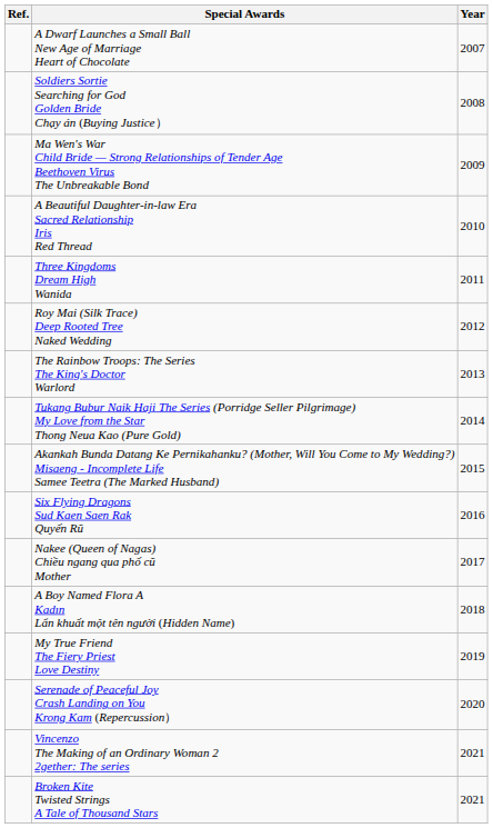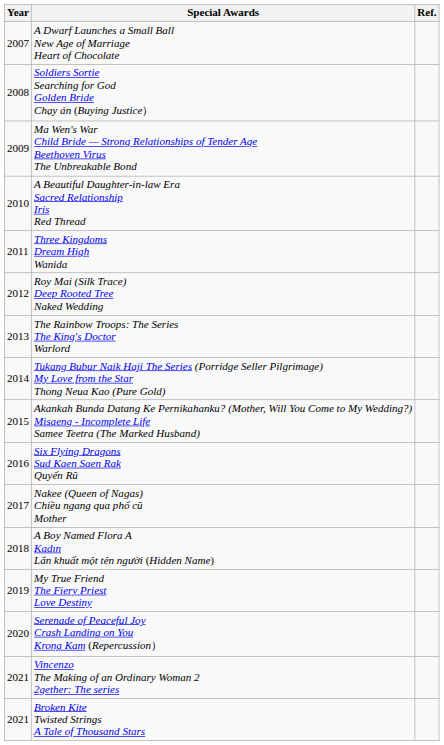 <table class="wikitable sortable">
 <tr>
+<th>Year</th>
+<th>Special Awards</th>
 <th>Ref.</th>
-<th>Special Awards</th>
-<th>Year</th>
 </tr>
 <tr>
+<td>2007</td>
+<td> <em>A Dwarf Launches a Small Ball</em><br> <em>New Age of Marriage</em><br> <em>Heart of Chocolate</em></td>
 <td></td>
-<td> <em>A Dwarf Launches a Small Ball</em><br> <em>New Age of Marriage</em><br> <em>Heart of Chocolate</em></td>
-<td>2007</td>
 </tr>
 <tr>
+<td>2008</td>
+<td> <em><a href='#'>Soldiers Sortie</a></em><br> <em>Searching for God</em><br> <em><a href='#'>Golden Bride</a></em><br> <em>Chạy án</em> (<em>Buying Justice</em>）</td>
 <td></td>
-<td> <em><a href='#'>Soldiers Sortie</a></em><br> <em>Searching for God</em><br> <em><a href='#'>Golden Bride</a></em><br> <em>Chạy án</em> (<em>Buying Justice</em>）</td>
-<td>2008</td>
 </tr>
 <tr>
+<td>2009</td>
+<td> <em>Ma Wen's War</em><br> <em><a href='#'>Child Bride — Strong Relationships of Tender Age</a></em><br> <em><a href='#'>Beethoven Virus</a></em><br> <em>The Unbreakable Bond</em></td>
 <td></td>
-<td> <em>Ma Wen's War</em><br> <em><a href='#'>Child Bride — Strong Relationships of Tender Age</a></em><br> <em><a href='#'>Beethoven Virus</a></em><br> <em>The Unbreakable Bond</em></td>
-<td>2009</td>
 </tr>
 <tr>
+<td>2010</td>
+<td> <em>A Beautiful Daughter-in-law Era</em><br> <em><a href='#'>Sacred Relationship</a></em><br> <em><a href='#'>Iris</a></em><br> <em>Red Thread</em></td>
 <td></td>
-<td> <em>A Beautiful Daughter-in-law Era</em><br> <em><a href='#'>Sacred Relationship</a></em><br> <em><a href='#'>Iris</a></em><br> <em>Red Thread</em></td>
-<td>2010</td>
 </tr>
 <tr>
+<td>2011</td>
+<td> <em><a href='#'>Three Kingdoms</a></em><br> <em><a href='#'>Dream High</a></em><br> <em>Wanida</em></td>
 <td></td>
-<td> <em><a href='#'>Three Kingdoms</a></em><br> <em><a href='#'>Dream High</a></em><br> <em>Wanida</em></td>
-<td>2011</td>
 </tr>
 <tr>
+<td>2012</td>
+<td> <em>Roy Mai (Silk Trace)</em><br> <em><a href='#'>Deep Rooted Tree</a></em><br> <em>Naked Wedding</em></td>
 <td></td>
-<td> <em>Roy Mai (Silk Trace)</em><br> <em><a href='#'>Deep Rooted Tree</a></em><br> <em>Naked Wedding</em></td>
-<td>2012</td>
 </tr>
 <tr>
+<td>2013</td>
+<td> <em>The Rainbow Troops: The Series</em><br> <em><a href='#'>The King's Doctor</a></em><br> <em>Warlord</em></td>
 <td></td>
-<td> <em>The Rainbow Troops: The Series</em><br> <em><a href='#'>The King's Doctor</a></em><br> <em>Warlord</em></td>
-<td>2013</td>
 </tr>
 <tr>
+<td>2014</td>
+<td> <em><a href='#'>Tukang Bubur Naik Haji The Series</a> (Porridge Seller Pilgrimage)</em><br> <em><a href='#'>My Love from the Star</a></em> <br> <em>Thong Neua Kao (Pure Gold)</em></td>
 <td></td>
-<td> <em><a href='#'>Tukang Bubur Naik Haji The Series</a> (Porridge Seller Pilgrimage)</em><br> <em><a href='#'>My Love from the Star</a></em> <br> <em>Thong Neua Kao (Pure Gold)</em></td>
-<td>2014</td>
 </tr>
 <tr>
+<td>2015</td>
+<td> <em>Akankah Bunda Datang Ke Pernikahanku? (Mother, Will You Come to My Wedding?)</em><br> <em><a href='#'>Misaeng - Incomplete Life</a></em> <br> <em>Samee Teetra (The Marked Husband)</em></td>
 <td></td>
-<td> <em>Akankah Bunda Datang Ke Pernikahanku? (Mother, Will You Come to My Wedding?)</em><br> <em><a href='#'>Misaeng - Incomplete Life</a></em> <br> <em>Samee Teetra (The Marked Husband)</em></td>
-<td>2015</td>
 </tr>
 <tr>
+<td>2016</td>
+<td> <em><a href='#'>Six Flying Dragons</a></em><br> <em><a href='#'>Sud Kaen Saen Rak</a></em><br> <em>Quyến Rũ</em></td>
 <td></td>
-<td> <em><a href='#'>Six Flying Dragons</a></em><br> <em><a href='#'>Sud Kaen Saen Rak</a></em><br> <em>Quyến Rũ</em></td>
-<td>2016</td>
 </tr>
 <tr>
+<td>2017</td>
+<td> <em>Nakee (Queen of Nagas)</em><br> <em>Chiều ngang qua phố cũ</em><br> <em>Mother</em></td>
 <td></td>
-<td> <em>Nakee (Queen of Nagas)</em><br> <em>Chiều ngang qua phố cũ</em><br> <em>Mother</em></td>
-<td>2017</td>
 </tr>
 <tr>
+<td>2018</td>
+<td> <em>A Boy Named Flora A</em>  <br>  <em><a href='#'>Kadın</a></em> <br> <em>Lẩn khuất một tên người</em> (<em>Hidden Name</em>)</td>
 <td></td>
-<td> <em>A Boy Named Flora A</em>  <br>  <em><a href='#'>Kadın</a></em> <br> <em>Lẩn khuất một tên người</em> (<em>Hidden Name</em>)</td>
-<td>2018</td>
 </tr>
 <tr>
+<td>2019</td>
+<td> <em>My True Friend</em>  <br> <em><a href='#'>The Fiery Priest</a></em> <br> <em><a href='#'>Love Destiny</a></em></td>
 <td></td>
-<td> <em>My True Friend</em>  <br> <em><a href='#'>The Fiery Priest</a></em> <br> <em><a href='#'>Love Destiny</a></em></td>
-<td>2019</td>
 </tr>
 <tr>
+<td>2020</td>
+<td> <em><a href='#'>Serenade of Peaceful Joy</a></em> <br> <em><a href='#'>Crash Landing on You</a></em> <br> <em><a href='#'>Krong Kam</a></em> (<em>Repercussion</em>）</td>
 <td></td>
-<td> <em><a href='#'>Serenade of Peaceful Joy</a></em> <br> <em><a href='#'>Crash Landing on You</a></em> <br> <em><a href='#'>Krong Kam</a></em> (<em>Repercussion</em>）</td>
-<td>2020</td>
 </tr>
 <tr>
+<td>2021</td>
+<td> <em><a href='#'>Vincenzo</a></em> <br> <em>The Making of an Ordinary Woman 2</em> <br> <em><a href='#'>2gether: The series</a></em></td>
 <td></td>
-<td> <em><a href='#'>Vincenzo</a></em> <br> <em>The Making of an Ordinary Woman 2</em> <br> <em><a href='#'>2gether: The series</a></em></td>
-<td>2021</td>
 </tr>
 <tr>
+<td>2021</td>
+<td> <em><a href='#'>Broken Kite</a></em> <br> <em>Twisted Strings</em> <br> <em><a href='#'>A Tale of Thousand Stars</a></em></td>
 <td></td>
-<td> <em><a href='#'>Broken Kite</a></em> <br> <em>Twisted Strings</em> <br> <em><a href='#'>A Tale of Thousand Stars</a></em></td>
-<td>2021</td>
 </tr>
 </table>
